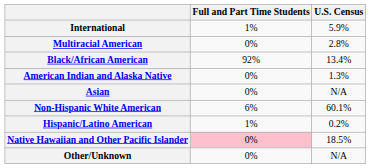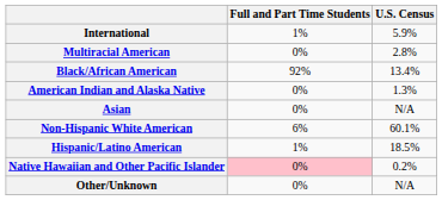 <table style="text-align:center; float:right; font-size:85%; margin-left:2em; margin:10px;"  class="wikitable">
 <tr>
 <th></th>
 <th>Full and Part Time Students</th>
 <th>U.S. Census</th>
 </tr>
 <tr>
 <th>International</th>
 <td>1%</td>
 <td>5.9%</td>
 </tr>
 <tr>
 <th><a href='#'>Multiracial American</a></th>
 <td>0%</td>
 <td>2.8%</td>
 </tr>
 <tr>
 <th><a href='#'>Black/African American</a></th>
 <td>92%</td>
 <td>13.4%</td>
 </tr>
 <tr>
 <th><a href='#'>American Indian and Alaska Native</a></th>
 <td>0%</td>
 <td>1.3%</td>
 </tr>
 <tr>
 <th><a href='#'>Asian</a></th>
 <td>0%</td>
 <td>N/A</td>
 </tr>
 <tr>
 <th><a href='#'>Non-Hispanic White American</a></th>
 <td>6%</td>
 <td>60.1%</td>
 </tr>
 <tr>
 <th><a href='#'>Hispanic/Latino American</a></th>
 <td>1%</td>
-<td>0.2%</td>
+<td>18.5%</td>
 </tr>
 <tr>
 <th><a href='#'>Native Hawaiian and Other Pacific Islander</a></th>
 <td style="background: pink;">0%</td>
-<td>18.5%</td>
+<td>0.2%</td>
 </tr>
 <tr>
 <th>Other/Unknown</th>
 <td>0%</td>
 <td>N/A</td>
 </tr>
 </table>
